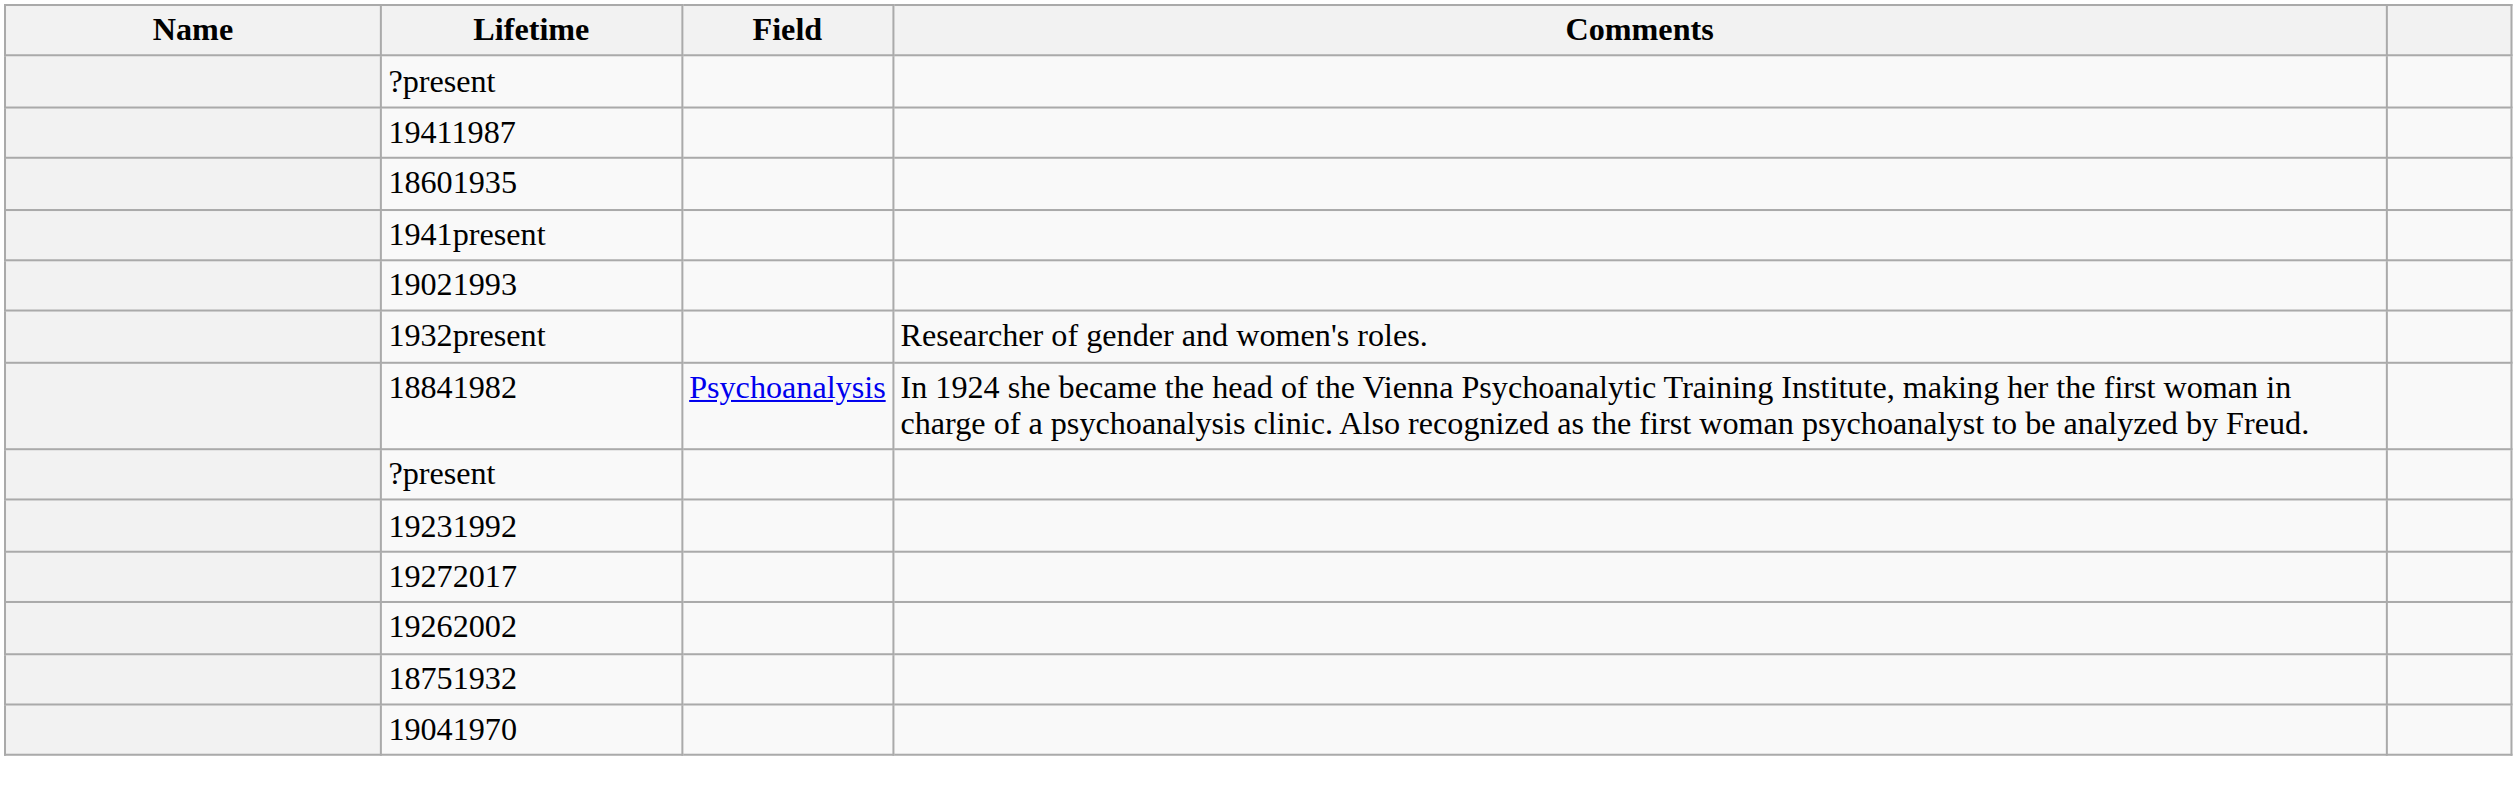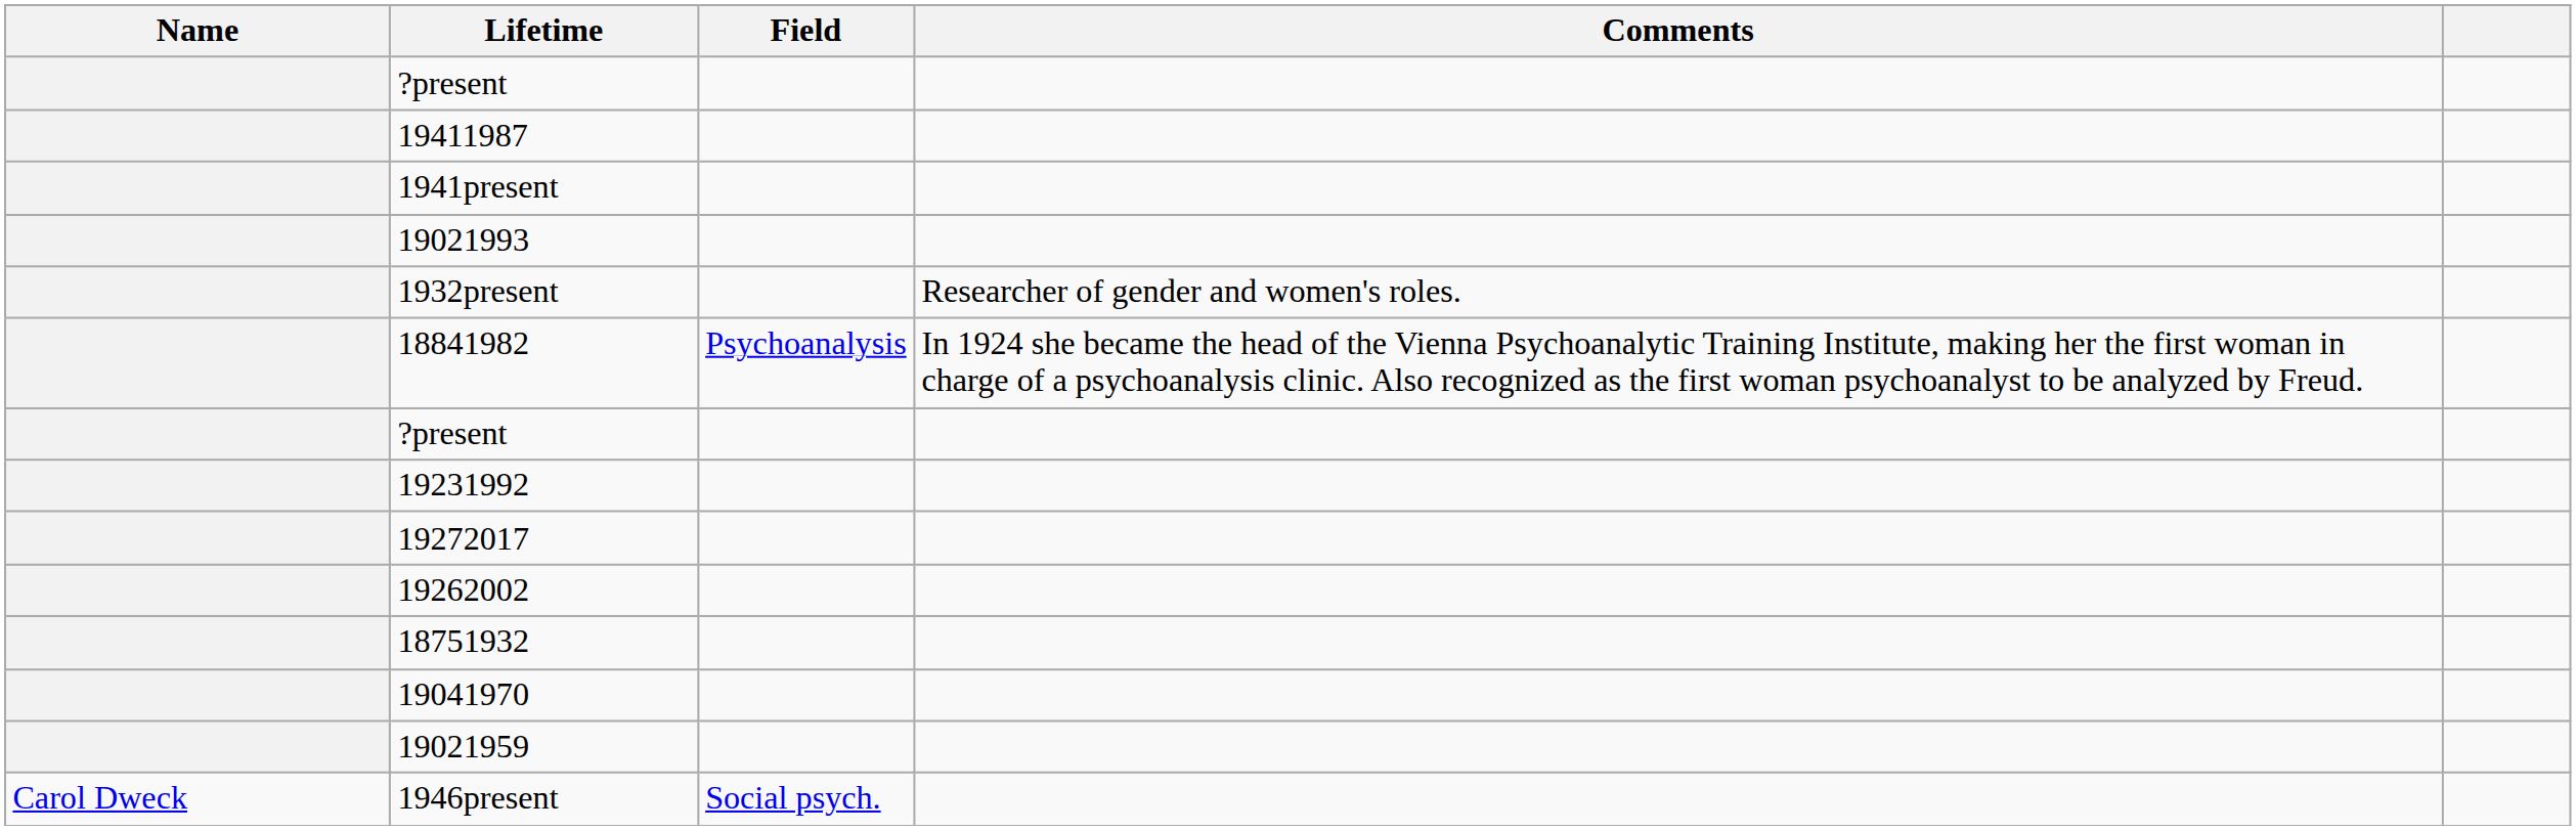 <table class="sortable wikitable plainrowheaders">
 <tr>
 <th width="15%" scope="col">Name</th>
 <th width="12%" scope="col">Lifetime</th>
 <th>Field</th>
 <th>Comments</th>
 <th class="unsortable" width="5%" scope="col"></th>
 </tr>
 <tr style="vertical-align: top;">
 <th scope="row"></th>
 <td>?present</td>
 <td></td>
 <td></td>
 <td align="center"></td>
 </tr>
 <tr style="vertical-align: top;">
 <th scope="row"></th>
 <td>19411987</td>
-<td></td>
-<td></td>
-<td align="center"></td>
-</tr>
-<tr style="vertical-align: top;">
-<th scope="row"></th>
-<td>18601935</td>
 <td></td>
 <td></td>
 <td align="center"></td>
 </tr>
 <tr style="vertical-align: top;">
 <th scope="row"></th>
 <td>1941present</td>
 <td></td>
 <td></td>
 <td align="center"></td>
 </tr>
 <tr style="vertical-align: top;">
 <th scope="row"></th>
 <td>19021993</td>
 <td></td>
 <td></td>
 <td align="center"></td>
 </tr>
 <tr style="vertical-align: top;">
 <th scope="row"></th>
 <td>1932present</td>
 <td></td>
 <td>Researcher of gender and women's roles.</td>
 <td align="center"></td>
 </tr>
 <tr style="vertical-align: top;">
 <th scope="row"></th>
 <td>18841982</td>
 <td><a href='#'>Psychoanalysis</a></td>
 <td>In 1924 she became the head of the Vienna Psychoanalytic Training Institute, making her the first woman in charge of a psychoanalysis clinic. Also recognized as the first woman psychoanalyst to be analyzed by Freud.</td>
 <td align="center"></td>
 </tr>
 <tr style="vertical-align: top;">
 <th scope="row"></th>
 <td>?present</td>
 <td></td>
 <td></td>
 <td align="center"></td>
 </tr>
 <tr style="vertical-align: top;">
 <th scope="row"></th>
 <td>19231992</td>
 <td></td>
 <td></td>
 <td align="center"></td>
 </tr>
 <tr style="vertical-align: top;">
 <th scope="row"></th>
 <td>19272017</td>
 <td></td>
 <td></td>
 <td align="center"></td>
 </tr>
 <tr style="vertical-align: top;">
 <th scope="row"></th>
 <td>19262002</td>
 <td></td>
 <td></td>
 <td align="center"></td>
 </tr>
 <tr style="vertical-align: top;">
 <th scope="row"></th>
 <td>18751932</td>
 <td></td>
 <td></td>
 <td align="center"></td>
 </tr>
 <tr style="vertical-align: top;">
 <th scope="row"></th>
 <td>19041970</td>
 <td></td>
 <td></td>
 <td align="center"></td>
 </tr>
+<tr style="vertical-align: top;">
+<th scope="row"></th>
+<td>19021959</td>
+<td></td>
+<td></td>
+<td align="center"></td>
+</tr>
+<tr>
+<td><a href='#'>Carol Dweck</a></td>
+<td>1946present</td>
+<td><a href='#'>Social psych.</a></td>
+<td></td>
+<td></td>
+</tr>
 </table>
